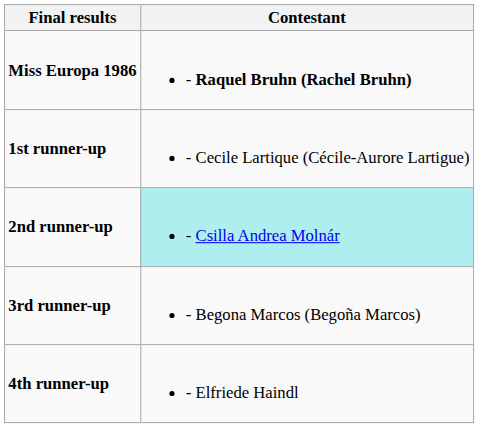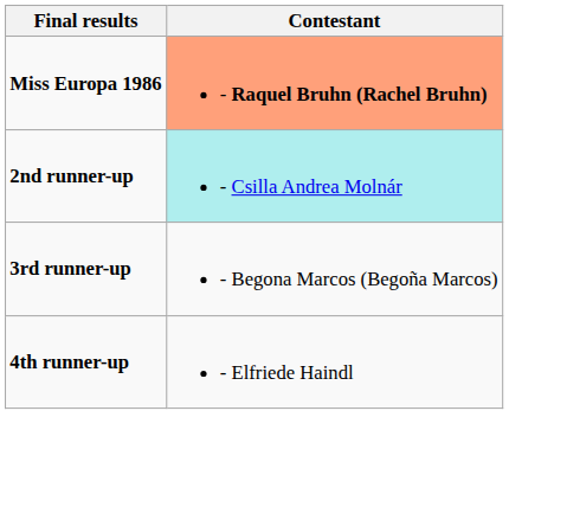 <table class="wikitable">
 <tr>
 <th>Final results</th>
 <th>Contestant</th>
 </tr>
 <tr>
 <td><strong>Miss Europa 1986</strong></td>
-<td><br><ul><li><strong></strong> - <strong>Raquel Bruhn (Rachel Bruhn)</strong></li></ul></td>
-</tr>
-<tr>
-<td><strong>1st runner-up</strong></td>
-<td><br><ul><li><strong></strong> - Cecile Lartique (Cécile-Aurore Lartigue)</li></ul></td>
+<td style="background: lightsalmon;"><br><ul><li><strong></strong> - <strong>Raquel Bruhn (Rachel Bruhn)</strong></li></ul></td>
 </tr>
 <tr>
 <td><strong>2nd runner-up</strong></td>
 <td style="background: paleturquoise;"><br><ul><li><strong></strong> - <a href='#'>Csilla Andrea Molnár</a></li></ul></td>
 </tr>
 <tr>
 <td><strong>3rd runner-up</strong></td>
 <td><br><ul><li><strong></strong> - Begona Marcos (Begoña Marcos)</li></ul></td>
 </tr>
 <tr>
 <td><strong>4th runner-up</strong></td>
 <td><br><ul><li><strong></strong> - Elfriede Haindl</li></ul></td>
 </tr>
 </table>
